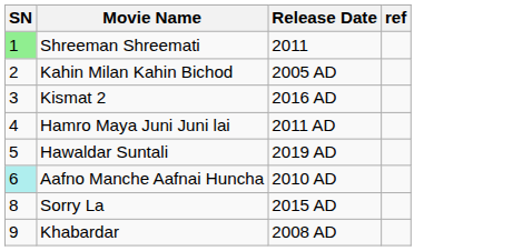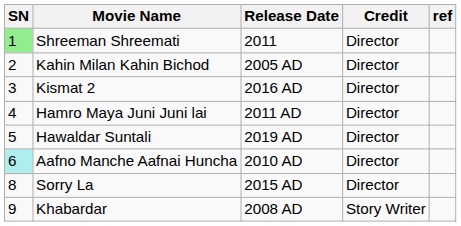 <table class="wikitable sortable">
 <tr>
 <th>SN</th>
 <th>Movie Name</th>
 <th>Release Date</th>
+<th>Credit</th>
 <th>ref</th>
 </tr>
 <tr>
 <td style="background: lightgreen;">1</td>
 <td>Shreeman Shreemati</td>
 <td>2011</td>
+<td>Director</td>
 <td></td>
 </tr>
 <tr>
 <td>2</td>
 <td>Kahin Milan Kahin Bichod</td>
 <td>2005 AD</td>
+<td>Director</td>
 <td></td>
 </tr>
 <tr>
 <td>3</td>
 <td>Kismat 2</td>
 <td>2016 AD</td>
+<td>Director</td>
 <td></td>
 </tr>
 <tr>
 <td>4</td>
 <td>Hamro Maya Juni Juni lai  </td>
 <td>2011 AD</td>
+<td>Director</td>
 <td></td>
 </tr>
 <tr>
 <td>5</td>
 <td>Hawaldar Suntali</td>
 <td>2019 AD</td>
+<td>Director</td>
 <td></td>
 </tr>
 <tr>
 <td style="background: paleturquoise;">6</td>
 <td>Aafno Manche Aafnai Huncha</td>
 <td>2010 AD</td>
+<td>Director</td>
 <td></td>
 </tr>
 <tr>
 <td>8</td>
 <td>Sorry La</td>
 <td>2015 AD</td>
+<td>Director</td>
 <td></td>
 </tr>
 <tr>
 <td>9</td>
 <td>Khabardar</td>
 <td>2008 AD</td>
+<td>Story Writer</td>
 <td></td>
 </tr>
 </table>
